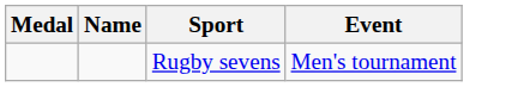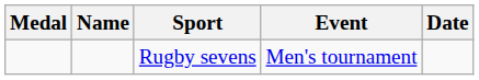 <table class="wikitable sortable" style="font-size: 95%;">
 <tr>
 <th>Medal</th>
 <th>Name</th>
 <th>Sport</th>
 <th>Event</th>
+<th>Date</th>
 </tr>
 <tr>
 <td></td>
 <td></td>
 <td><a href='#'>Rugby sevens</a></td>
 <td><a href='#'>Men's tournament</a></td>
+<td></td>
 </tr>
 </table>
